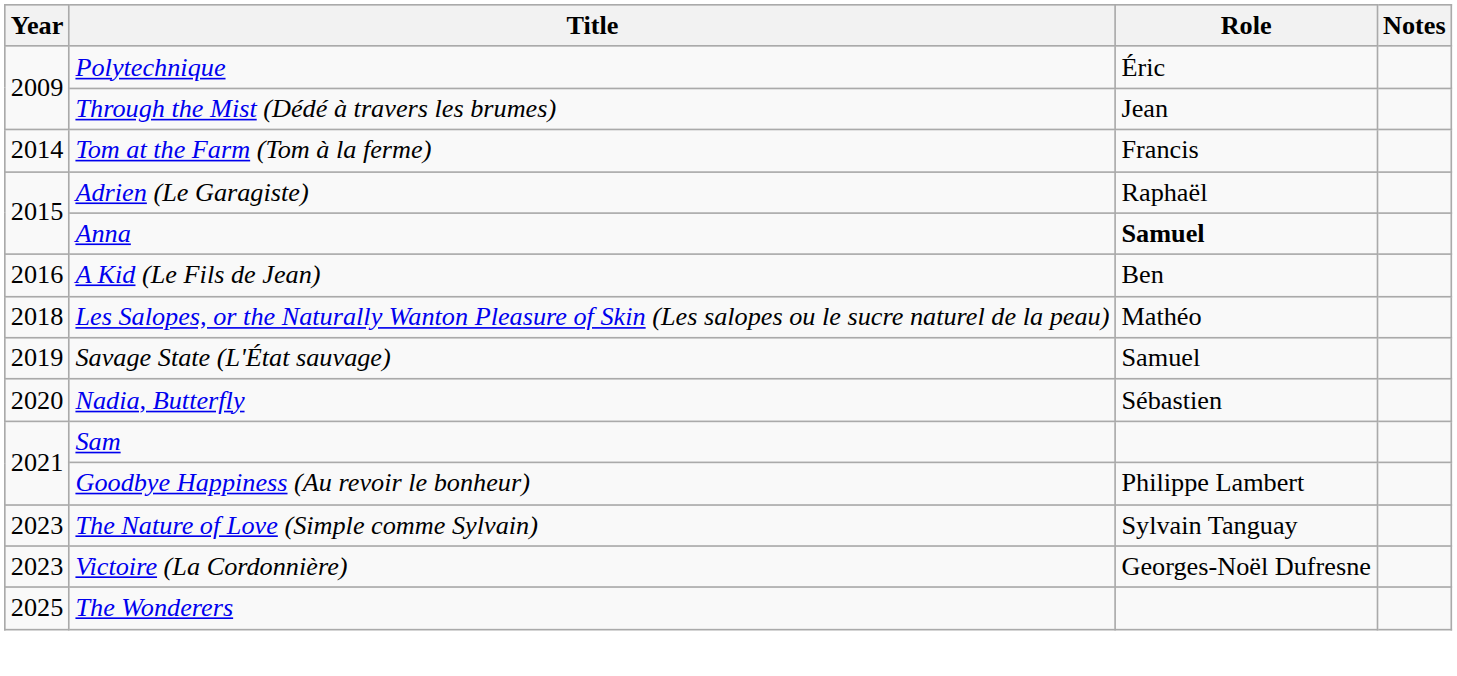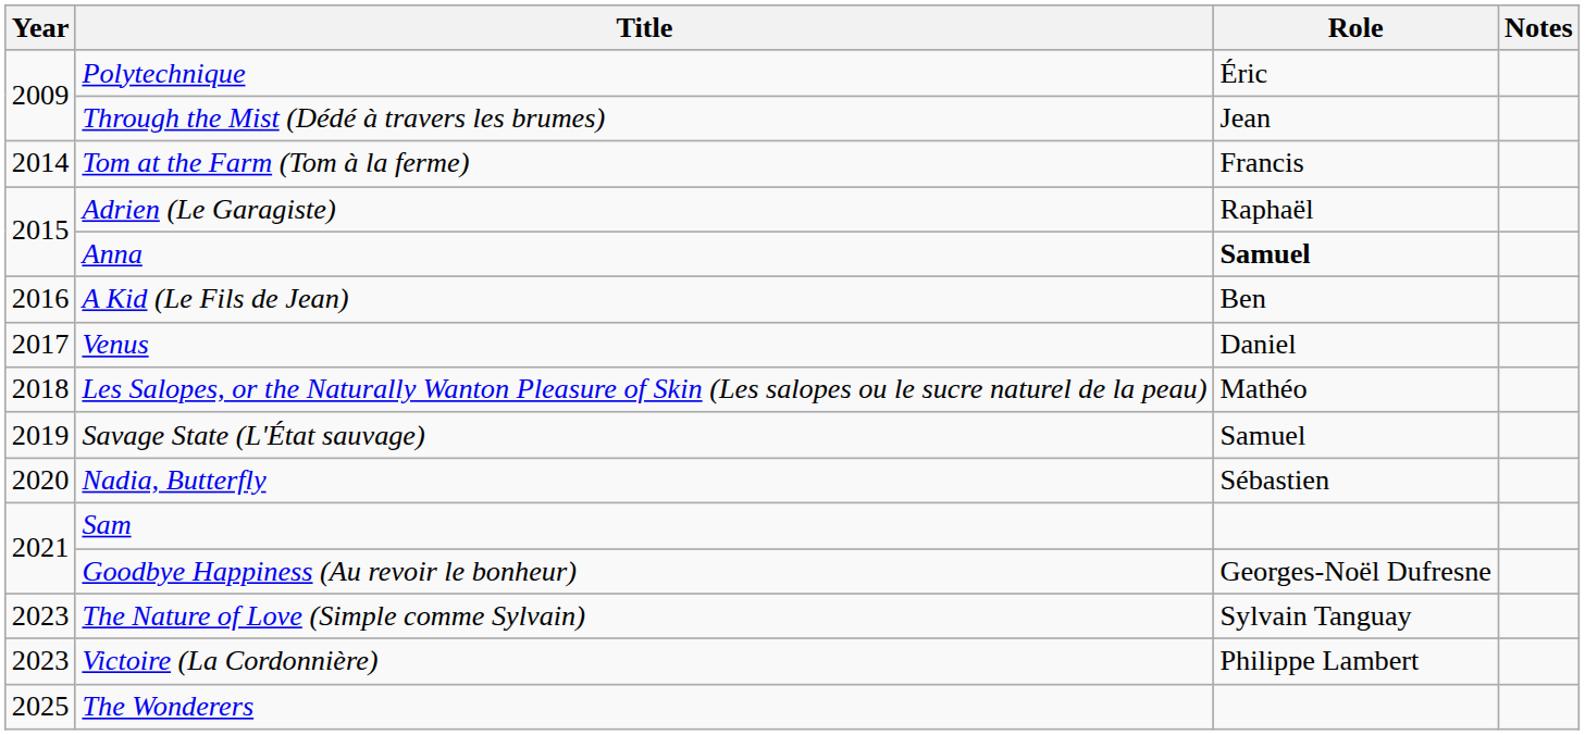 <table class="wikitable sortable">
 <tr>
 <th>Year</th>
 <th>Title</th>
 <th>Role</th>
 <th class="unsortable">Notes</th>
 </tr>
 <tr>
 <td rowspan=2>2009</td>
 <td><em><a href='#'>Polytechnique</a></em></td>
 <td>Éric</td>
 <td></td>
 </tr>
 <tr>
 <td><em><a href='#'>Through the Mist</a> (Dédé à travers les brumes)</em></td>
 <td>Jean</td>
 <td></td>
 </tr>
 <tr>
 <td>2014</td>
 <td><em><a href='#'>Tom at the Farm</a> (Tom à la ferme)</em></td>
 <td>Francis</td>
 <td></td>
 </tr>
 <tr>
 <td rowspan=2>2015</td>
 <td><em><a href='#'>Adrien</a> (Le Garagiste)</em></td>
 <td>Raphaël</td>
 <td></td>
 </tr>
 <tr>
 <td><em><a href='#'>Anna</a></em></td>
 <td><strong>Samuel</strong></td>
 <td></td>
 </tr>
 <tr>
 <td>2016</td>
 <td data-sort-value="Kid, A"><em><a href='#'>A Kid</a> (Le Fils de Jean)</em></td>
 <td>Ben</td>
 <td></td>
 </tr>
 <tr>
+<td>2017</td>
+<td><em><a href='#'>Venus</a></em></td>
+<td>Daniel</td>
+<td></td>
+</tr>
+<tr>
 <td>2018</td>
 <td><em><a href='#'>Les Salopes, or the Naturally Wanton Pleasure of Skin</a> (Les salopes ou le sucre naturel de la peau)</em></td>
 <td>Mathéo</td>
 <td></td>
 </tr>
 <tr>
 <td>2019</td>
 <td><em>Savage State (L'État sauvage)</em></td>
 <td>Samuel</td>
 <td></td>
 </tr>
 <tr>
 <td>2020</td>
 <td><em><a href='#'>Nadia, Butterfly</a></em></td>
 <td>Sébastien</td>
 <td></td>
 </tr>
 <tr>
 <td rowspan=2>2021</td>
 <td><em><a href='#'>Sam</a></em></td>
 <td></td>
 <td></td>
 </tr>
 <tr>
 <td><em><a href='#'>Goodbye Happiness</a> (Au revoir le bonheur)</em></td>
-<td>Philippe Lambert</td>
+<td>Georges-Noël Dufresne</td>
 <td></td>
 </tr>
 <tr>
 <td>2023</td>
 <td data-sort-value="Nature of Love, The"><em><a href='#'>The Nature of Love</a> (Simple comme Sylvain)</em></td>
 <td>Sylvain Tanguay</td>
 <td></td>
 </tr>
 <tr>
 <td>2023</td>
 <td><em><a href='#'>Victoire</a> (La Cordonnière)</em></td>
-<td>Georges-Noël Dufresne</td>
+<td>Philippe Lambert</td>
 <td></td>
 </tr>
 <tr>
 <td>2025</td>
 <td data-sort-value="Wonderers, The"><em><a href='#'>The Wonderers</a></em></td>
 <td></td>
 <td></td>
 </tr>
 </table>
